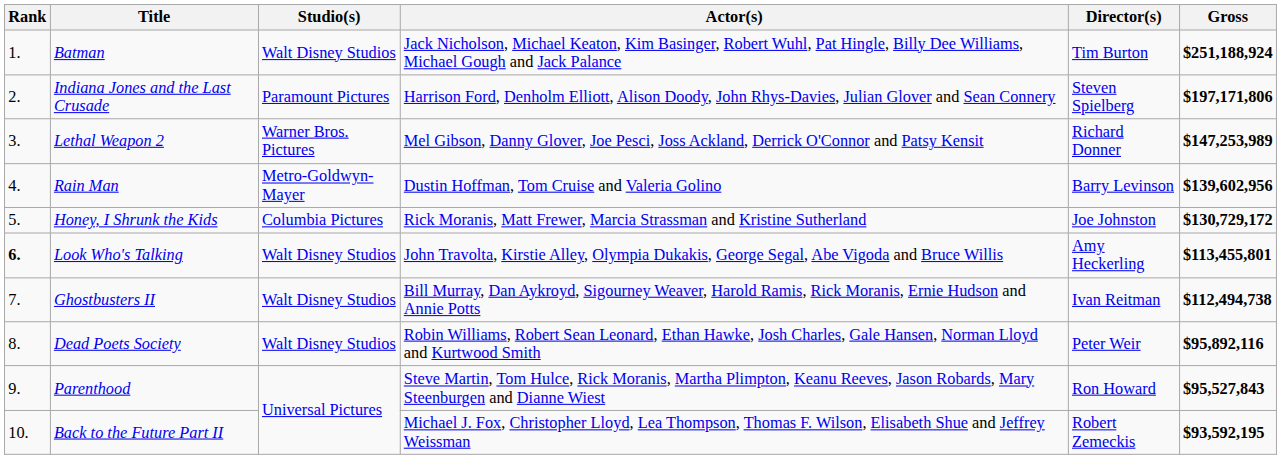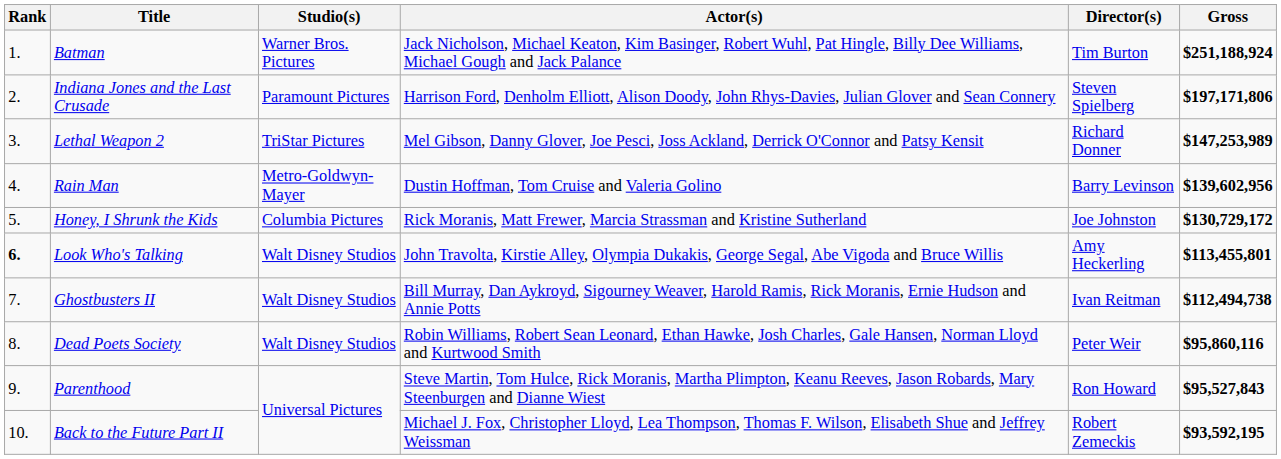 <table class="wikitable sortable">
 <tr>
 <th>Rank</th>
 <th>Title</th>
 <th>Studio(s)</th>
 <th>Actor(s)</th>
 <th>Director(s)</th>
 <th>Gross</th>
 </tr>
 <tr>
 <td>1.</td>
 <td><em><a href='#'>Batman</a></em></td>
-<td><a href='#'>Walt Disney Studios</a></td>
+<td><a href='#'>Warner Bros. Pictures</a></td>
 <td><a href='#'>Jack Nicholson</a>, <a href='#'>Michael Keaton</a>, <a href='#'>Kim Basinger</a>, <a href='#'>Robert Wuhl</a>, <a href='#'>Pat Hingle</a>, <a href='#'>Billy Dee Williams</a>, <a href='#'>Michael Gough</a> and <a href='#'>Jack Palance</a></td>
 <td><a href='#'>Tim Burton</a></td>
 <td><strong>$251,188,924</strong></td>
 </tr>
 <tr>
 <td>2.</td>
 <td><em><a href='#'>Indiana Jones and the Last Crusade</a></em></td>
 <td><a href='#'>Paramount Pictures</a></td>
 <td><a href='#'>Harrison Ford</a>, <a href='#'>Denholm Elliott</a>, <a href='#'>Alison Doody</a>, <a href='#'>John Rhys-Davies</a>, <a href='#'>Julian Glover</a> and <a href='#'>Sean Connery</a></td>
 <td><a href='#'>Steven Spielberg</a></td>
 <td><strong>$197,171,806</strong></td>
 </tr>
 <tr>
 <td>3.</td>
 <td><em><a href='#'>Lethal Weapon 2</a></em></td>
-<td><a href='#'>Warner Bros. Pictures</a></td>
+<td><a href='#'>TriStar Pictures</a></td>
 <td><a href='#'>Mel Gibson</a>, <a href='#'>Danny Glover</a>, <a href='#'>Joe Pesci</a>, <a href='#'>Joss Ackland</a>, <a href='#'>Derrick O'Connor</a> and <a href='#'>Patsy Kensit</a></td>
 <td><a href='#'>Richard Donner</a></td>
 <td><strong>$147,253,989</strong></td>
 </tr>
 <tr>
 <td>4.</td>
 <td><em><a href='#'>Rain Man</a></em></td>
 <td><a href='#'>Metro-Goldwyn-Mayer</a></td>
 <td><a href='#'>Dustin Hoffman</a>, <a href='#'>Tom Cruise</a> and <a href='#'>Valeria Golino</a></td>
 <td><a href='#'>Barry Levinson</a></td>
 <td><strong>$139,602,956</strong></td>
 </tr>
 <tr>
 <td>5.</td>
 <td><em><a href='#'>Honey, I Shrunk the Kids</a></em></td>
 <td><a href='#'>Columbia Pictures</a></td>
 <td><a href='#'>Rick Moranis</a>, <a href='#'>Matt Frewer</a>, <a href='#'>Marcia Strassman</a> and <a href='#'>Kristine Sutherland</a></td>
 <td><a href='#'>Joe Johnston</a></td>
 <td><strong>$130,729,172</strong></td>
 </tr>
 <tr>
 <td><strong>6.</strong></td>
 <td><em><a href='#'>Look Who's Talking</a></em></td>
 <td><a href='#'>Walt Disney Studios</a></td>
 <td><a href='#'>John Travolta</a>, <a href='#'>Kirstie Alley</a>, <a href='#'>Olympia Dukakis</a>, <a href='#'>George Segal</a>, <a href='#'>Abe Vigoda</a> and <a href='#'>Bruce Willis</a></td>
 <td><a href='#'>Amy Heckerling</a></td>
 <td><strong>$113,455,801</strong></td>
 </tr>
 <tr>
 <td>7.</td>
 <td><em><a href='#'>Ghostbusters II</a></em></td>
 <td><a href='#'>Walt Disney Studios</a></td>
 <td><a href='#'>Bill Murray</a>, <a href='#'>Dan Aykroyd</a>, <a href='#'>Sigourney Weaver</a>, <a href='#'>Harold Ramis</a>, <a href='#'>Rick Moranis</a>, <a href='#'>Ernie Hudson</a> and <a href='#'>Annie Potts</a></td>
 <td><a href='#'>Ivan Reitman</a></td>
 <td><strong>$112,494,738</strong></td>
 </tr>
 <tr>
 <td>8.</td>
 <td><em><a href='#'>Dead Poets Society</a></em></td>
 <td><a href='#'>Walt Disney Studios</a></td>
 <td><a href='#'>Robin Williams</a>, <a href='#'>Robert Sean Leonard</a>, <a href='#'>Ethan Hawke</a>, <a href='#'>Josh Charles</a>, <a href='#'>Gale Hansen</a>, <a href='#'>Norman Lloyd</a> and <a href='#'>Kurtwood Smith</a></td>
 <td><a href='#'>Peter Weir</a></td>
-<td><strong>$95,892,116</strong></td>
+<td><strong>$95,860,116</strong></td>
 </tr>
 <tr>
 <td>9.</td>
 <td><em><a href='#'>Parenthood</a></em></td>
 <td rowspan="2"><a href='#'>Universal Pictures</a></td>
 <td><a href='#'>Steve Martin</a>, <a href='#'>Tom Hulce</a>, <a href='#'>Rick Moranis</a>, <a href='#'>Martha Plimpton</a>, <a href='#'>Keanu Reeves</a>, <a href='#'>Jason Robards</a>, <a href='#'>Mary Steenburgen</a> and <a href='#'>Dianne Wiest</a></td>
 <td><a href='#'>Ron Howard</a></td>
 <td><strong>$95,527,843</strong></td>
 </tr>
 <tr>
 <td>10.</td>
 <td><em><a href='#'>Back to the Future Part II</a></em></td>
 <td><a href='#'>Michael J. Fox</a>, <a href='#'>Christopher Lloyd</a>, <a href='#'>Lea Thompson</a>, <a href='#'>Thomas F. Wilson</a>, <a href='#'>Elisabeth Shue</a> and <a href='#'>Jeffrey Weissman</a></td>
 <td><a href='#'>Robert Zemeckis</a></td>
 <td><strong>$93,592,195</strong></td>
 </tr>
 </table>
